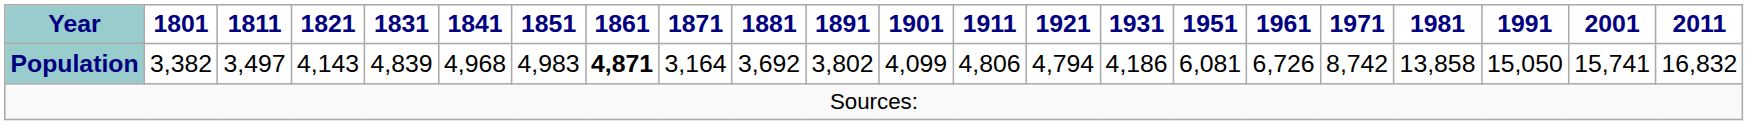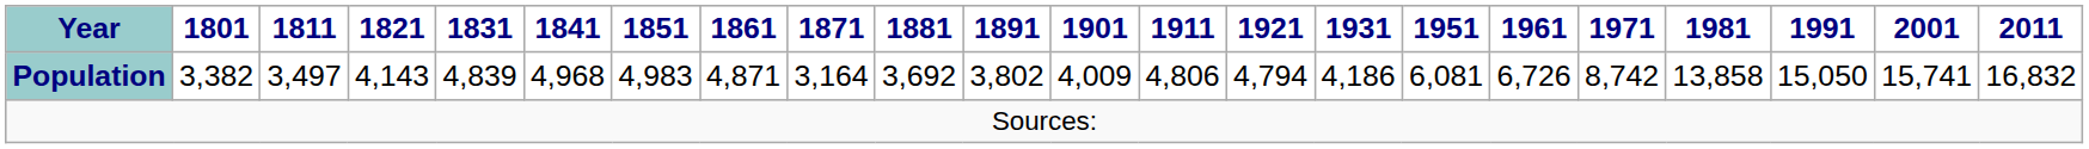 <table class="wikitable" style="text-align:center;">
 <tr>
 <th style="background:#9cc; color:navy; height:17px;">Year</th>
 <th style="background:#fff; color:navy;">1801</th>
 <th style="background:#fff; color:navy;">1811</th>
 <th style="background:#fff; color:navy;">1821</th>
 <th style="background:#fff; color:navy;">1831</th>
 <th style="background:#fff; color:navy;">1841</th>
 <th style="background:#fff; color:navy;">1851</th>
 <th style="background:#fff; color:navy;">1861</th>
 <th style="background:#fff; color:navy;">1871</th>
 <th style="background:#fff; color:navy;">1881</th>
 <th style="background:#fff; color:navy;">1891</th>
 <th style="background:#fff; color:navy;">1901</th>
 <th style="background:#fff; color:navy;">1911</th>
 <th style="background:#fff; color:navy;">1921</th>
 <th style="background:#fff; color:navy;">1931</th>
 <th style="background:#fff; color:navy;">1951</th>
 <th style="background:#fff; color:navy;">1961</th>
 <th style="background:#fff; color:navy;">1971</th>
 <th style="background:#fff; color:navy;">1981</th>
 <th style="background:#fff; color:navy;">1991</th>
 <th style="background:#fff; color:navy;">2001</th>
 <th style="background:#fff; color:navy;">2011</th>
 </tr>
 <tr style="text-align:center;">
 <th style="background:#9cc; color:navy; height:17px;">Population</th>
 <td style="background:#fff; color:black;">3,382</td>
 <td style="background:#fff; color:black;">3,497</td>
 <td style="background:#fff; color:black;">4,143</td>
 <td style="background:#fff; color:black;">4,839</td>
 <td style="background:#fff; color:black;">4,968</td>
 <td style="background:#fff; color:black;">4,983</td>
-<td style="background:#fff; color:black;"><strong>4,871</strong></td>
+<td style="background:#fff; color:black;">4,871</td>
 <td style="background:#fff; color:black;">3,164</td>
 <td style="background:#fff; color:black;">3,692</td>
 <td style="background:#fff; color:black;">3,802</td>
-<td style="background:#fff; color:black;">4,099</td>
+<td style="background:#fff; color:black;">4,009</td>
 <td style="background:#fff; color:black;">4,806</td>
 <td style="background:#fff; color:black;">4,794</td>
 <td style="background:#fff; color:black;">4,186</td>
 <td style="background:#fff; color:black;">6,081</td>
 <td style="background:#fff; color:black;">6,726</td>
 <td style="background:#fff; color:black;">8,742</td>
 <td style="background:#fff; color:black;">13,858</td>
 <td style="background:#fff; color:black;">15,050</td>
 <td style="background:#fff; color:black;">15,741</td>
 <td style="background:#fff; color:black;">16,832</td>
 </tr>
 <tr>
 <td colspan="22" style="text-align:center;font-size:90%;">Sources:</td>
 </tr>
 </table>
